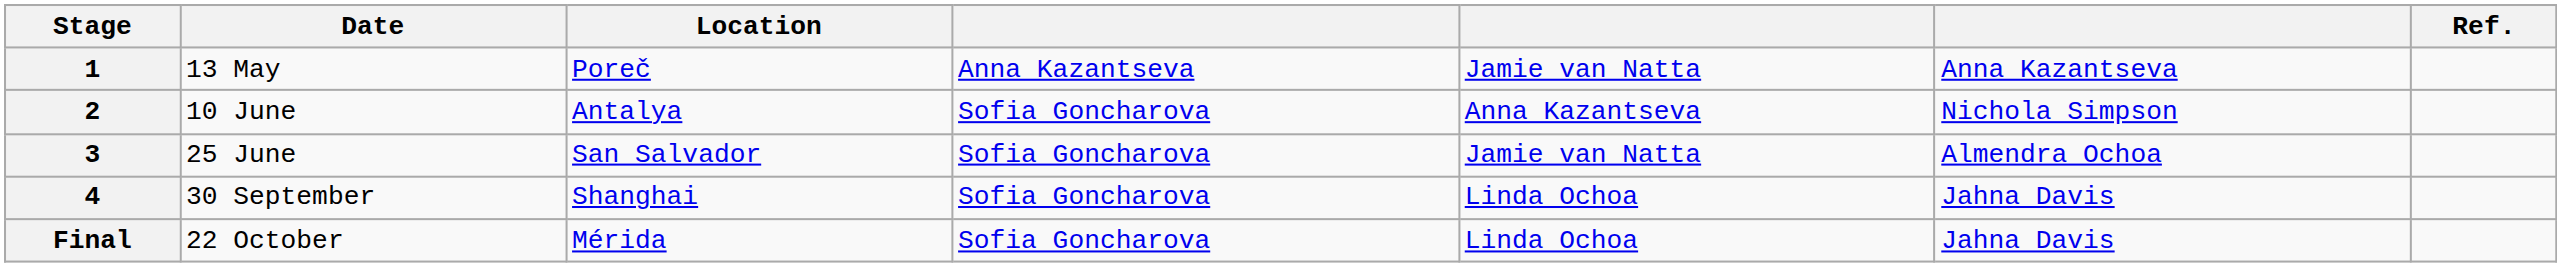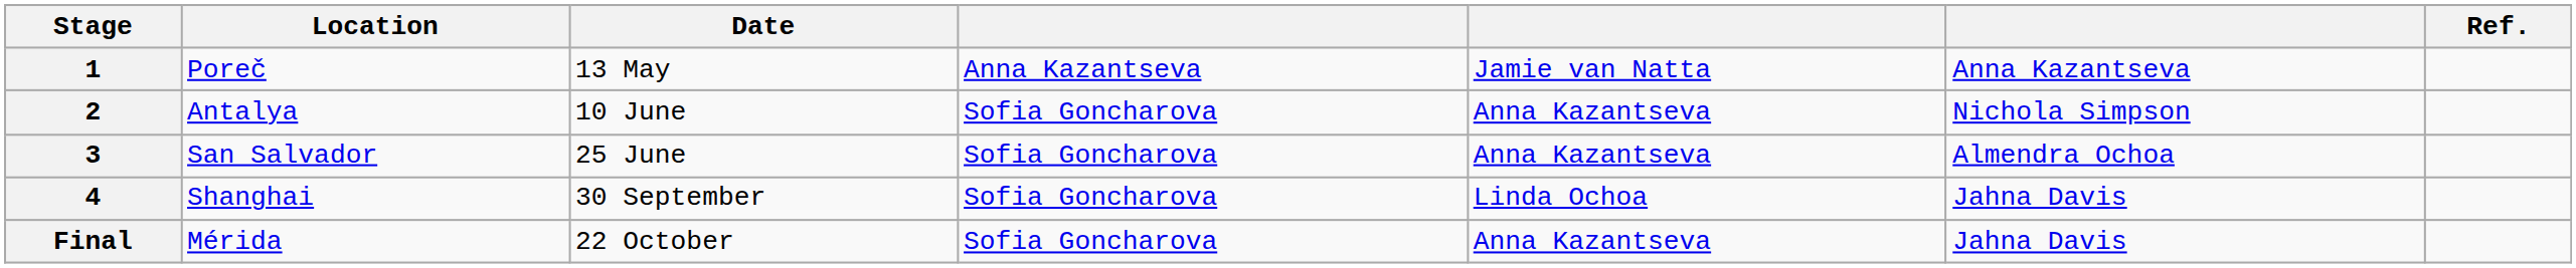 <table class="wikitable" style="width:100%">
 <tr>
 <th>Stage</th>
+<th>Location</th>
 <th>Date</th>
-<th>Location</th>
 <th></th>
 <th></th>
 <th></th>
 <th>Ref.</th>
 </tr>
 <tr>
 <th>1</th>
+<td> <a href='#'>Poreč</a></td>
 <td>13 May</td>
-<td> <a href='#'>Poreč</a></td>
 <td> <a href='#'>Anna Kazantseva</a></td>
 <td> <a href='#'>Jamie van Natta</a></td>
 <td> <a href='#'>Anna Kazantseva</a></td>
 <td></td>
 </tr>
 <tr>
 <th>2</th>
+<td> <a href='#'>Antalya</a></td>
 <td>10 June</td>
-<td> <a href='#'>Antalya</a></td>
 <td> <a href='#'>Sofia Goncharova</a></td>
 <td> <a href='#'>Anna Kazantseva</a></td>
 <td> <a href='#'>Nichola Simpson</a></td>
 <td></td>
 </tr>
 <tr>
 <th>3</th>
+<td> <a href='#'>San Salvador</a></td>
 <td>25 June</td>
-<td> <a href='#'>San Salvador</a></td>
 <td> <a href='#'>Sofia Goncharova</a></td>
-<td> <a href='#'>Jamie van Natta</a></td>
+<td> <a href='#'>Anna Kazantseva</a></td>
 <td> <a href='#'>Almendra Ochoa</a></td>
 <td></td>
 </tr>
 <tr>
 <th>4</th>
+<td> <a href='#'>Shanghai</a></td>
 <td>30 September</td>
-<td> <a href='#'>Shanghai</a></td>
 <td> <a href='#'>Sofia Goncharova</a></td>
 <td> <a href='#'>Linda Ochoa</a></td>
 <td> <a href='#'>Jahna Davis</a></td>
 <td></td>
 </tr>
 <tr>
 <th>Final</th>
+<td> <a href='#'>Mérida</a></td>
 <td>22 October</td>
-<td> <a href='#'>Mérida</a></td>
 <td> <a href='#'>Sofia Goncharova</a></td>
-<td> <a href='#'>Linda Ochoa</a></td>
+<td> <a href='#'>Anna Kazantseva</a></td>
 <td> <a href='#'>Jahna Davis</a></td>
 <td></td>
 </tr>
 </table>
